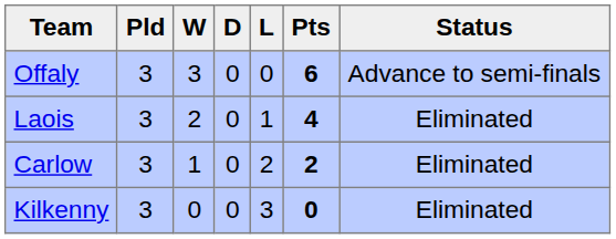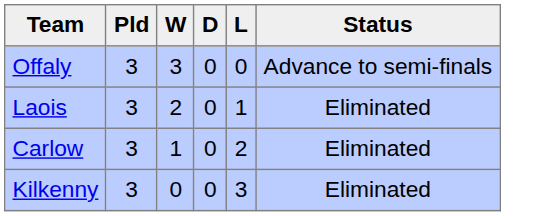 <table style=border-collapse:collapse border=1 cellspacing=0 cellpadding=5>
 <tr align=center bgcolor=#efefef>
 <th>Team</th>
 <th>Pld</th>
 <th>W</th>
 <th>D</th>
 <th>L</th>
-<th>Pts</th>
 <th>Status</th>
 </tr>
 <tr align=center style="background:#bbccff;">
 <td style="text-align:left;"> <a href='#'>Offaly</a></td>
 <td>3</td>
 <td>3</td>
 <td>0</td>
 <td>0</td>
-<td><strong>6</strong></td>
 <td rowspan=1>Advance to semi-finals</td>
 </tr>
 <tr align=center style="background:#bbccff;">
 <td style="text-align:left;"> <a href='#'>Laois</a></td>
 <td>3</td>
 <td>2</td>
 <td>0</td>
 <td>1</td>
-<td><strong>4</strong></td>
 <td rowspan=1>Eliminated</td>
 </tr>
 <tr align=center style="background:#bbccff;">
 <td style="text-align:left;"> <a href='#'>Carlow</a></td>
 <td>3</td>
 <td>1</td>
 <td>0</td>
 <td>2</td>
-<td><strong>2</strong></td>
 <td rowspan=1>Eliminated</td>
 </tr>
 <tr align=center style="background:#bbccff;">
 <td style="text-align:left;"> <a href='#'>Kilkenny</a></td>
 <td>3</td>
 <td>0</td>
 <td>0</td>
 <td>3</td>
-<td><strong>0</strong></td>
 <td rowspan=1>Eliminated</td>
 </tr>
 </table>
